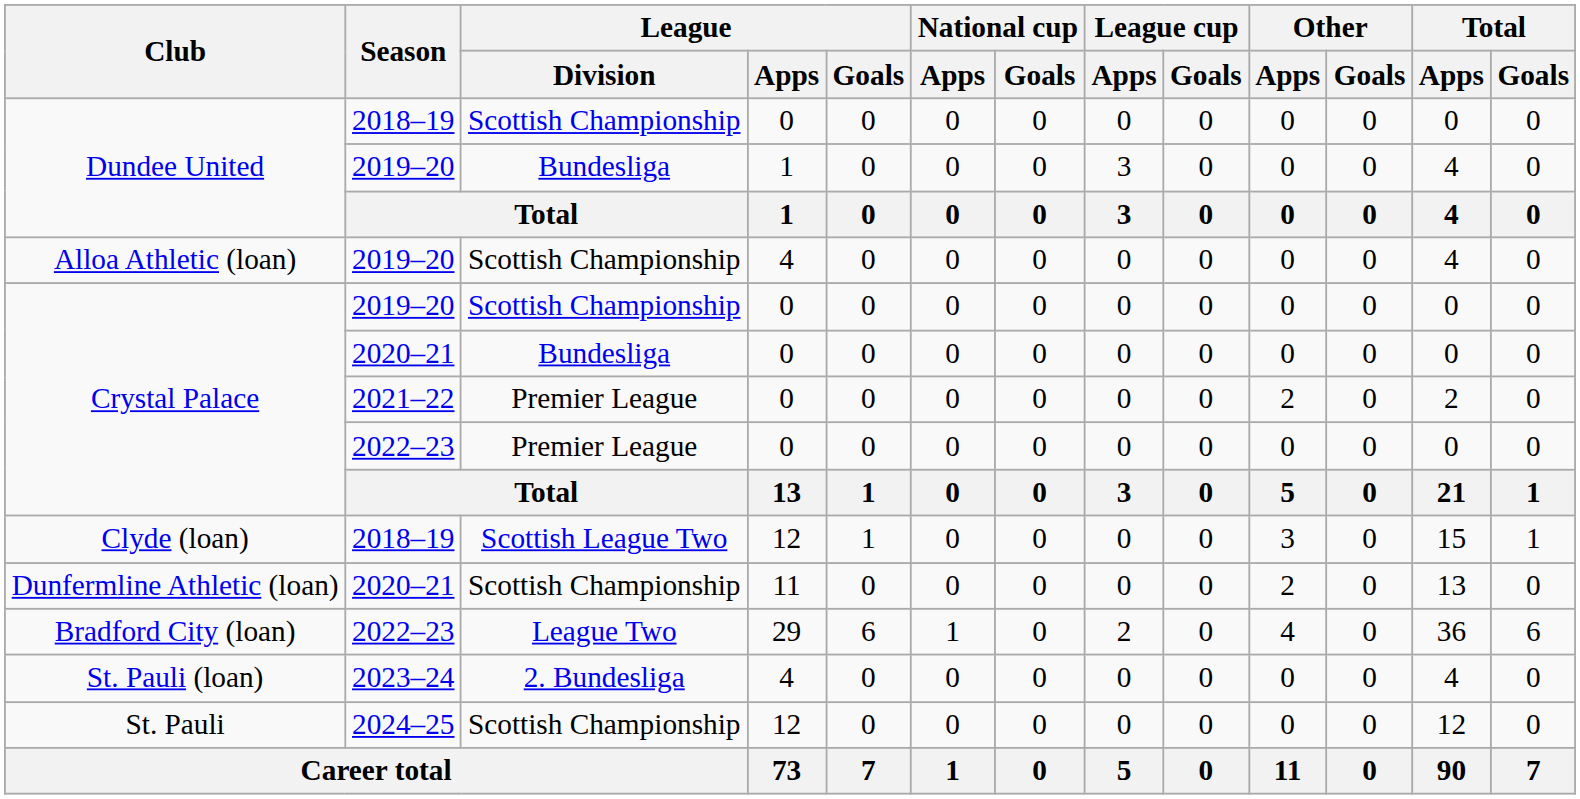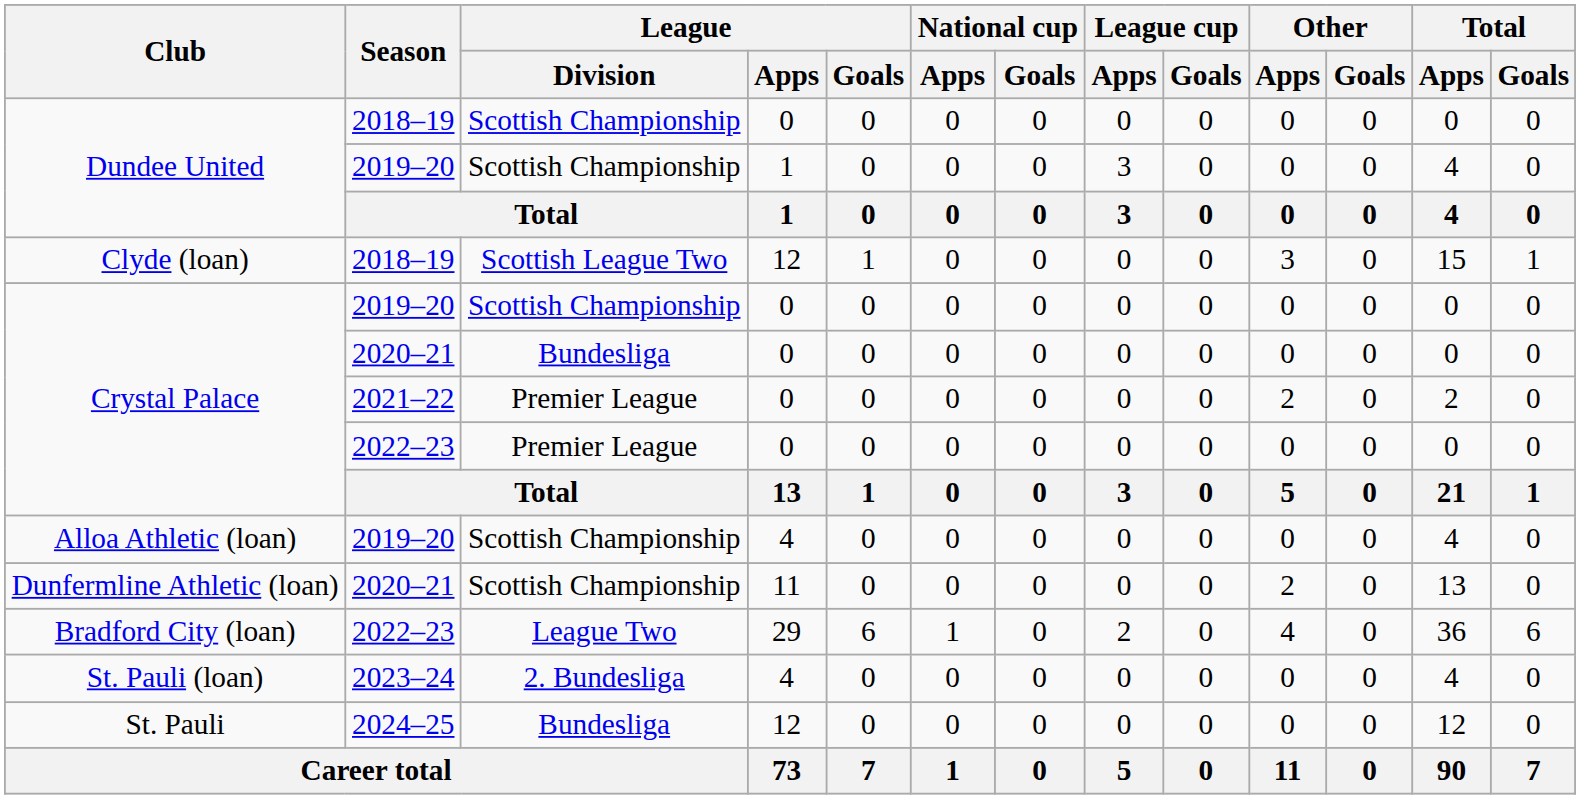 <table class="wikitable" style="text-align:center">
 <tr>
 <th rowspan="2">Club</th>
 <th rowspan="2">Season</th>
 <th colspan="3">League</th>
 <th colspan="2">National cup</th>
 <th colspan="2">League cup</th>
 <th colspan="2">Other</th>
 <th colspan="2">Total</th>
 </tr>
 <tr>
 <th>Division</th>
 <th>Apps</th>
 <th>Goals</th>
 <th>Apps</th>
 <th>Goals</th>
 <th>Apps</th>
 <th>Goals</th>
 <th>Apps</th>
 <th>Goals</th>
 <th>Apps</th>
 <th>Goals</th>
 </tr>
 <tr>
 <td rowspan="3"><a href='#'>Dundee United</a></td>
 <td><a href='#'>2018–19</a></td>
 <td><a href='#'>Scottish Championship</a></td>
 <td>0</td>
 <td>0</td>
 <td>0</td>
 <td>0</td>
 <td>0</td>
 <td>0</td>
 <td>0</td>
 <td>0</td>
 <td>0</td>
 <td>0</td>
 </tr>
 <tr>
 <td><a href='#'>2019–20</a></td>
-<td><a href='#'>Bundesliga</a></td>
+<td>Scottish Championship</td>
 <td>1</td>
 <td>0</td>
 <td>0</td>
 <td>0</td>
 <td>3</td>
 <td>0</td>
 <td>0</td>
 <td>0</td>
 <td>4</td>
 <td>0</td>
 </tr>
 <tr>
 <th colspan="2">Total</th>
 <th>1</th>
 <th>0</th>
 <th>0</th>
 <th>0</th>
 <th>3</th>
 <th>0</th>
 <th>0</th>
 <th>0</th>
 <th>4</th>
 <th>0</th>
 </tr>
 <tr>
-<td><a href='#'>Alloa Athletic</a> (loan)</td>
-<td><a href='#'>2019–20</a></td>
-<td>Scottish Championship</td>
-<td>4</td>
+<td><a href='#'>Clyde</a> (loan)</td>
+<td><a href='#'>2018–19</a></td>
+<td><a href='#'>Scottish League Two</a></td>
+<td>12</td>
+<td>1</td>
 <td>0</td>
 <td>0</td>
 <td>0</td>
 <td>0</td>
+<td>3</td>
 <td>0</td>
-<td>0</td>
-<td>0</td>
-<td>4</td>
-<td>0</td>
+<td>15</td>
+<td>1</td>
 </tr>
 <tr>
 <td rowspan="5"><a href='#'>Crystal Palace</a></td>
 <td><a href='#'>2019–20</a></td>
 <td><a href='#'>Scottish Championship</a></td>
 <td>0</td>
 <td>0</td>
 <td>0</td>
 <td>0</td>
 <td>0</td>
 <td>0</td>
 <td>0</td>
 <td>0</td>
 <td>0</td>
 <td>0</td>
 </tr>
 <tr>
 <td><a href='#'>2020–21</a></td>
 <td><a href='#'>Bundesliga</a></td>
 <td>0</td>
 <td>0</td>
 <td>0</td>
 <td>0</td>
 <td>0</td>
 <td>0</td>
 <td>0</td>
 <td>0</td>
 <td>0</td>
 <td>0</td>
 </tr>
 <tr>
 <td><a href='#'>2021–22</a></td>
 <td>Premier League</td>
 <td>0</td>
 <td>0</td>
 <td>0</td>
 <td>0</td>
 <td>0</td>
 <td>0</td>
 <td>2</td>
 <td>0</td>
 <td>2</td>
 <td>0</td>
 </tr>
 <tr>
 <td><a href='#'>2022–23</a></td>
 <td>Premier League</td>
 <td>0</td>
 <td>0</td>
 <td>0</td>
 <td>0</td>
 <td>0</td>
 <td>0</td>
 <td>0</td>
 <td>0</td>
 <td>0</td>
 <td>0</td>
 </tr>
 <tr>
 <th colspan="2">Total</th>
 <th>13</th>
 <th>1</th>
 <th>0</th>
 <th>0</th>
 <th>3</th>
 <th>0</th>
 <th>5</th>
 <th>0</th>
 <th>21</th>
 <th>1</th>
 </tr>
 <tr>
-<td><a href='#'>Clyde</a> (loan)</td>
-<td><a href='#'>2018–19</a></td>
-<td><a href='#'>Scottish League Two</a></td>
-<td>12</td>
-<td>1</td>
+<td><a href='#'>Alloa Athletic</a> (loan)</td>
+<td><a href='#'>2019–20</a></td>
+<td>Scottish Championship</td>
+<td>4</td>
 <td>0</td>
 <td>0</td>
 <td>0</td>
 <td>0</td>
-<td>3</td>
 <td>0</td>
-<td>15</td>
-<td>1</td>
+<td>0</td>
+<td>0</td>
+<td>4</td>
+<td>0</td>
 </tr>
 <tr>
 <td><a href='#'>Dunfermline Athletic</a> (loan)</td>
 <td><a href='#'>2020–21</a></td>
 <td>Scottish Championship</td>
 <td>11</td>
 <td>0</td>
 <td>0</td>
 <td>0</td>
 <td>0</td>
 <td>0</td>
 <td>2</td>
 <td>0</td>
 <td>13</td>
 <td>0</td>
 </tr>
 <tr>
 <td><a href='#'>Bradford City</a> (loan)</td>
 <td><a href='#'>2022–23</a></td>
 <td><a href='#'>League Two</a></td>
 <td>29</td>
 <td>6</td>
 <td>1</td>
 <td>0</td>
 <td>2</td>
 <td>0</td>
 <td>4</td>
 <td>0</td>
 <td>36</td>
 <td>6</td>
 </tr>
 <tr>
 <td><a href='#'>St. Pauli</a> (loan)</td>
 <td><a href='#'>2023–24</a></td>
 <td><a href='#'>2. Bundesliga</a></td>
 <td>4</td>
 <td>0</td>
 <td>0</td>
 <td>0</td>
 <td>0</td>
 <td>0</td>
 <td>0</td>
 <td>0</td>
 <td>4</td>
 <td>0</td>
 </tr>
 <tr>
 <td>St. Pauli</td>
 <td><a href='#'>2024–25</a></td>
-<td>Scottish Championship</td>
+<td><a href='#'>Bundesliga</a></td>
 <td>12</td>
 <td>0</td>
 <td>0</td>
 <td>0</td>
 <td>0</td>
 <td>0</td>
 <td>0</td>
 <td>0</td>
 <td>12</td>
 <td>0</td>
 </tr>
 <tr>
 <th colspan="3">Career total</th>
 <th>73</th>
 <th>7</th>
 <th>1</th>
 <th>0</th>
 <th>5</th>
 <th>0</th>
 <th>11</th>
 <th>0</th>
 <th>90</th>
 <th>7</th>
 </tr>
 </table>
